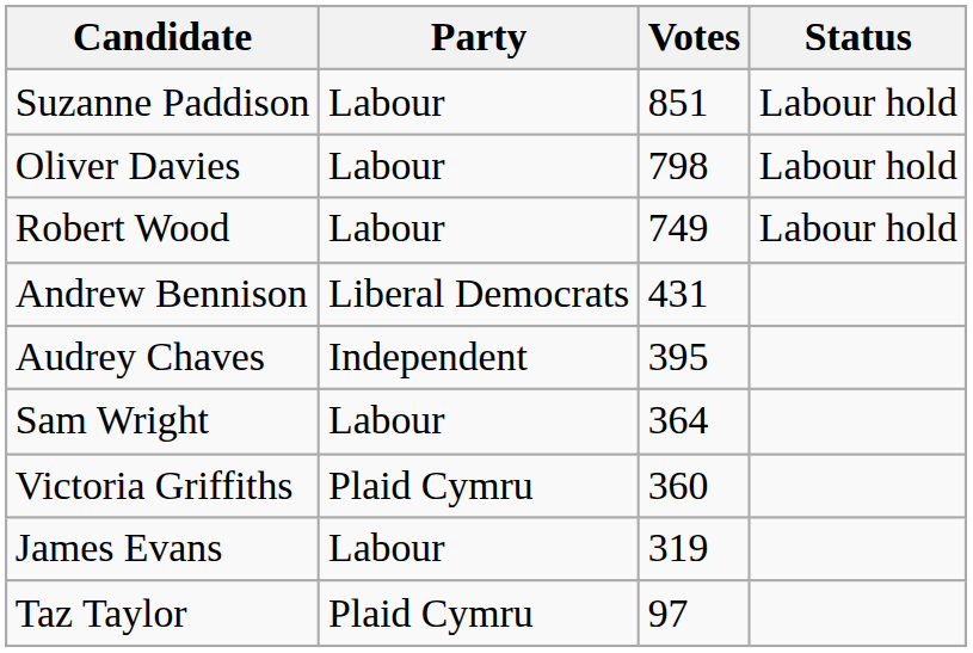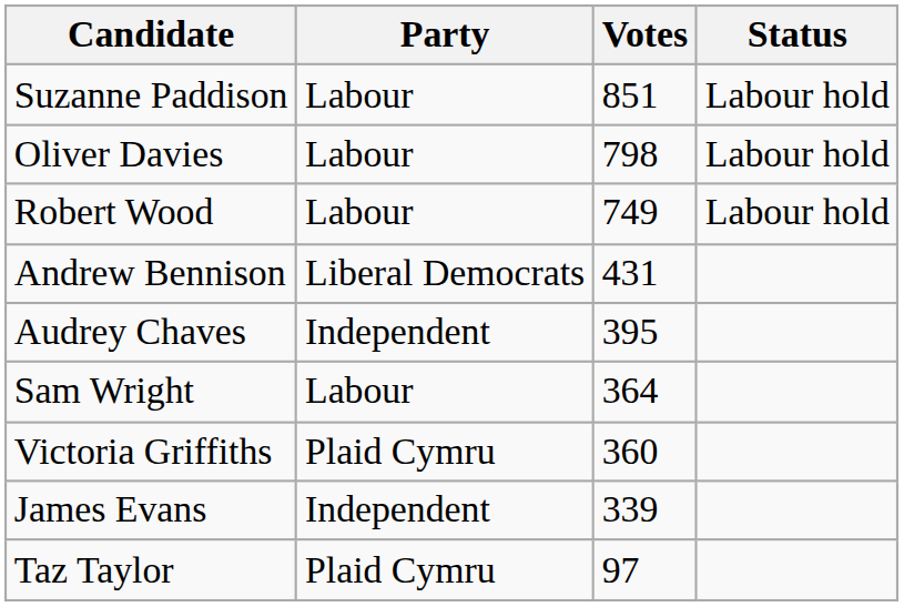 <table class="wikitable sortable">
 <tr>
 <th>Candidate</th>
 <th>Party</th>
 <th>Votes</th>
 <th>Status</th>
 </tr>
 <tr>
 <td>Suzanne Paddison</td>
 <td>Labour</td>
 <td>851</td>
 <td>Labour hold</td>
 </tr>
 <tr>
 <td>Oliver Davies</td>
 <td>Labour</td>
 <td>798</td>
 <td>Labour hold</td>
 </tr>
 <tr>
 <td>Robert Wood</td>
 <td>Labour</td>
 <td>749</td>
 <td>Labour hold</td>
 </tr>
 <tr>
 <td>Andrew Bennison</td>
 <td>Liberal Democrats</td>
 <td>431</td>
 <td></td>
 </tr>
 <tr>
 <td>Audrey Chaves</td>
 <td>Independent</td>
 <td>395</td>
 <td></td>
 </tr>
 <tr>
 <td>Sam Wright</td>
 <td>Labour</td>
 <td>364</td>
 <td></td>
 </tr>
 <tr>
 <td>Victoria Griffiths</td>
 <td>Plaid Cymru</td>
 <td>360</td>
 <td></td>
 </tr>
 <tr>
 <td>James Evans</td>
-<td>Labour</td>
-<td>319</td>
+<td>Independent</td>
+<td>339</td>
 <td></td>
 </tr>
 <tr>
 <td>Taz Taylor</td>
 <td>Plaid Cymru</td>
 <td>97</td>
 <td></td>
 </tr>
 </table>
